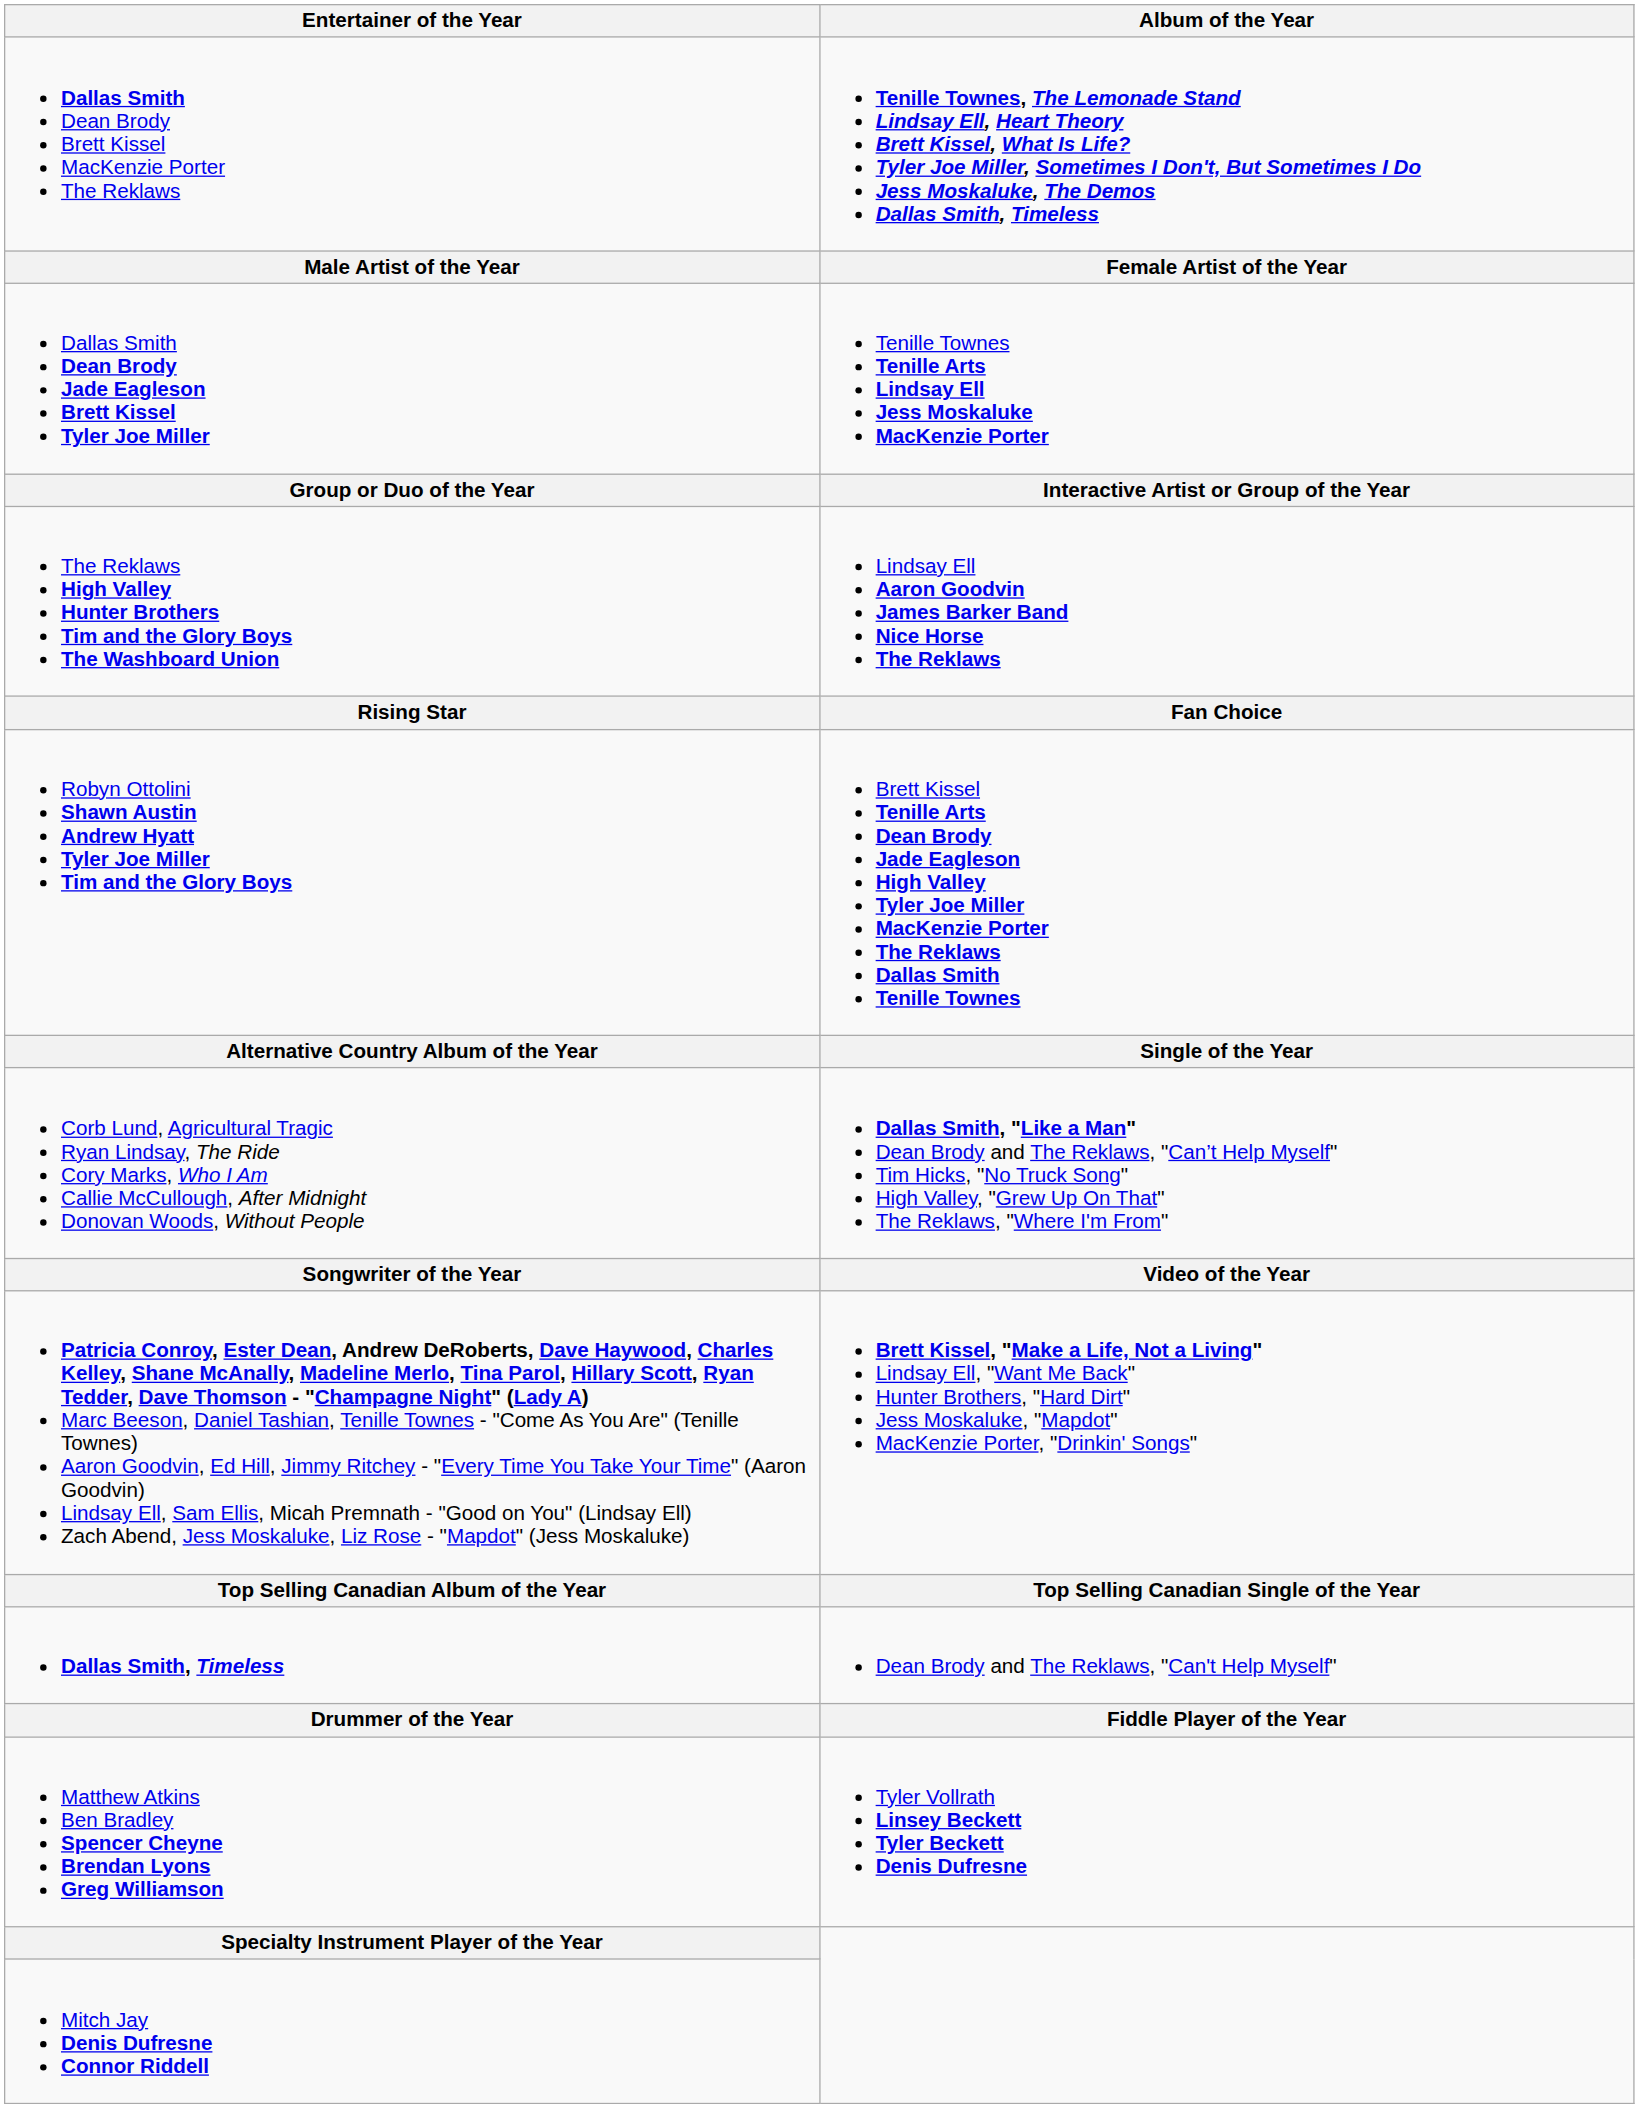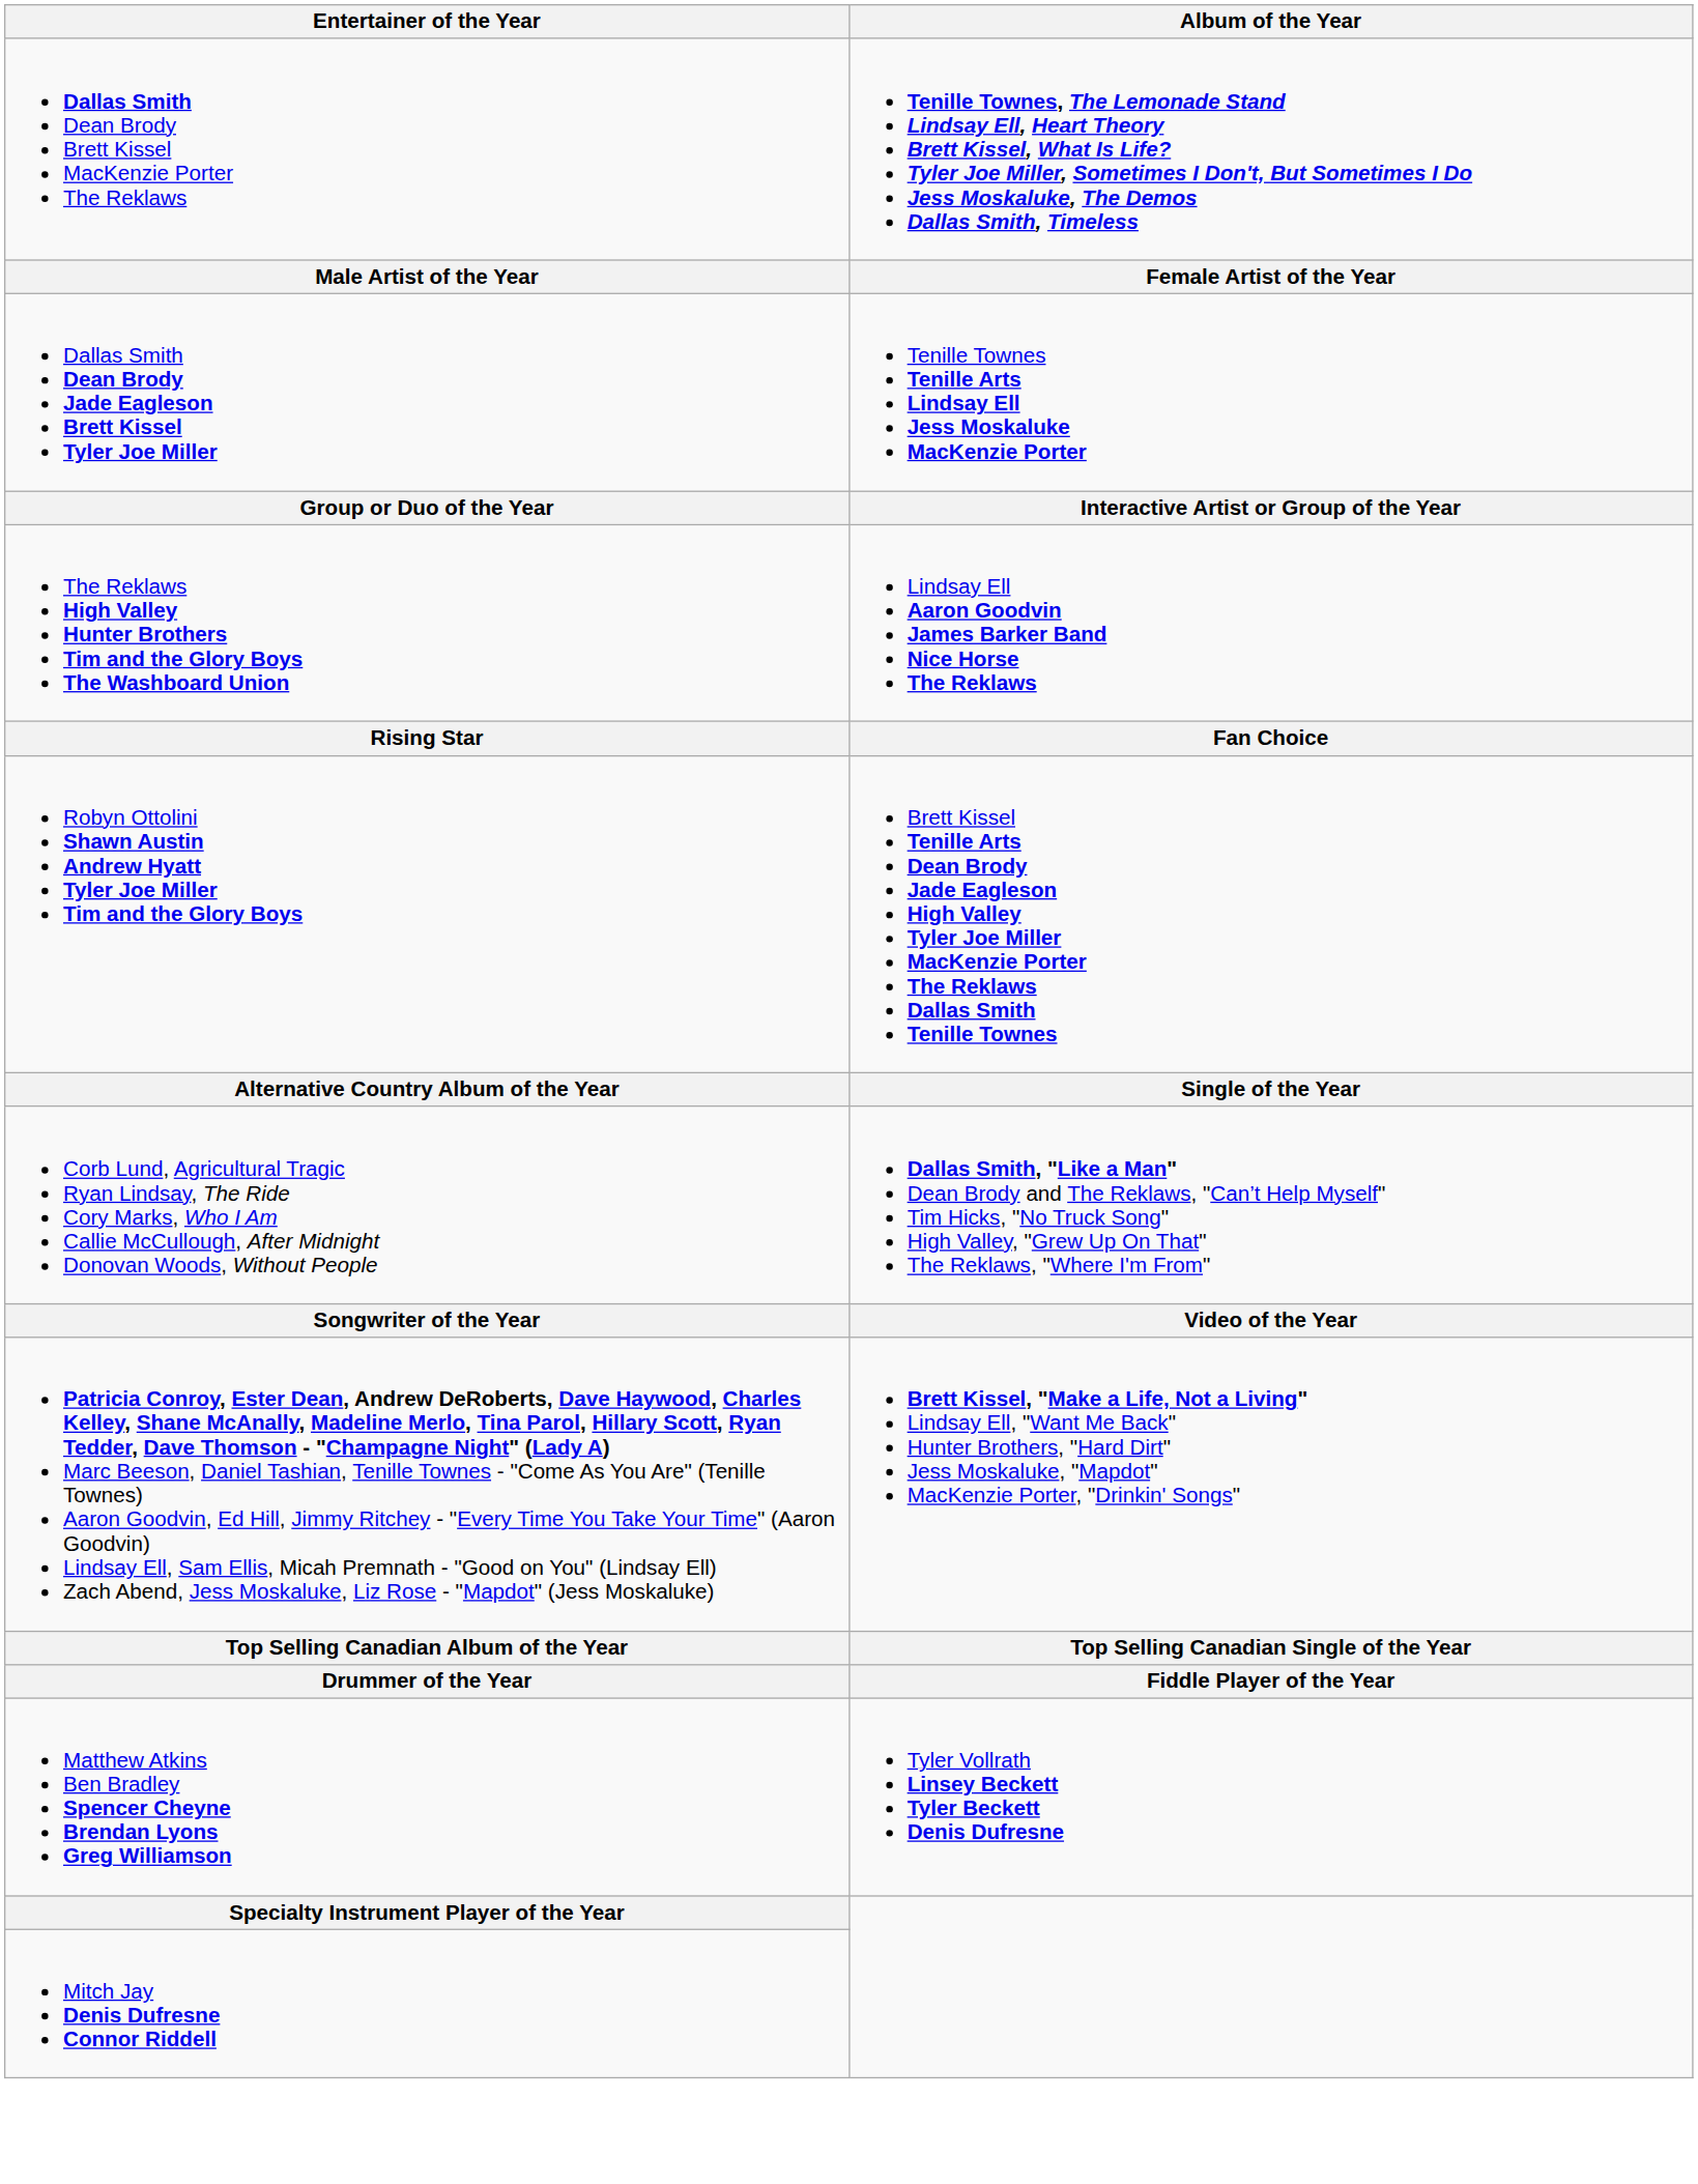 <table class="wikitable" style="width:100%">
 <tr>
 <th style="width:50%">Entertainer of the Year</th>
 <th style="width:50%">Album of the Year</th>
 </tr>
 <tr>
 <td valign="top"><br><ul><li> <strong><a href='#'>Dallas Smith</a></strong></li><li><a href='#'>Dean Brody</a></li><li><a href='#'>Brett Kissel</a></li><li><a href='#'>MacKenzie Porter</a></li><li><a href='#'>The Reklaws</a></li></ul></td>
 <td valign="top"><br><ul><li> <strong><a href='#'>Tenille Townes</a>, <em><a href='#'>The Lemonade Stand</a><strong><em></li><li><a href='#'>Lindsay Ell</a>, </em><a href='#'>Heart Theory</a><em></li><li><a href='#'>Brett Kissel</a>, </em><a href='#'>What Is Life?</a><em></li><li><a href='#'>Tyler Joe Miller</a>, </em><a href='#'>Sometimes I Don't, But Sometimes I Do</a><em></li><li><a href='#'>Jess Moskaluke</a>, </em><a href='#'>The Demos</a><em></li><li><a href='#'>Dallas Smith</a>, </em><a href='#'>Timeless</a><em></li></ul></td>
 </tr>
 <tr>
 <th style="width:50%">Male Artist of the Year</th>
 <th style="width:50%">Female Artist of the Year</th>
 </tr>
 <tr>
 <td valign="top"><br><ul><li> </strong><a href='#'>Dallas Smith</a><strong></li><li><a href='#'>Dean Brody</a></li><li><a href='#'>Jade Eagleson</a></li><li><a href='#'>Brett Kissel</a></li><li><a href='#'>Tyler Joe Miller</a></li></ul></td>
 <td valign="top"><br><ul><li> </strong><a href='#'>Tenille Townes</a><strong></li><li><a href='#'>Tenille Arts</a></li><li><a href='#'>Lindsay Ell</a></li><li><a href='#'>Jess Moskaluke</a></li><li><a href='#'>MacKenzie Porter</a></li></ul></td>
 </tr>
 <tr>
 <th style="width:50%">Group or Duo of the Year</th>
 <th style="width:50%">Interactive Artist or Group of the Year</th>
 </tr>
 <tr>
 <td valign="top"><br><ul><li> </strong><a href='#'>The Reklaws</a><strong></li><li><a href='#'>High Valley</a></li><li><a href='#'>Hunter Brothers</a></li><li><a href='#'>Tim and the Glory Boys</a></li><li><a href='#'>The Washboard Union</a></li></ul></td>
 <td valign="top"><br><ul><li> </strong><a href='#'>Lindsay Ell</a><strong></li><li><a href='#'>Aaron Goodvin</a></li><li><a href='#'>James Barker Band</a></li><li><a href='#'>Nice Horse</a></li><li><a href='#'>The Reklaws</a></li></ul></td>
 </tr>
 <tr>
 <th style="width:50%">Rising Star</th>
 <th style="width:50%">Fan Choice</th>
 </tr>
 <tr>
 <td valign="top"><br><ul><li> </strong><a href='#'>Robyn Ottolini</a><strong></li><li><a href='#'>Shawn Austin</a></li><li><a href='#'>Andrew Hyatt</a></li><li><a href='#'>Tyler Joe Miller</a></li><li><a href='#'>Tim and the Glory Boys</a></li></ul></td>
 <td valign="top"><br><ul><li> </strong><a href='#'>Brett Kissel</a><strong></li><li><a href='#'>Tenille Arts</a></li><li><a href='#'>Dean Brody</a></li><li><a href='#'>Jade Eagleson</a></li><li><a href='#'>High Valley</a></li><li><a href='#'>Tyler Joe Miller</a></li><li><a href='#'>MacKenzie Porter</a></li><li><a href='#'>The Reklaws</a></li><li><a href='#'>Dallas Smith</a></li><li><a href='#'>Tenille Townes</a></li></ul></td>
 </tr>
 <tr>
 <th style="width:50%">Alternative Country Album of the Year</th>
 <th style="width:50%">Single of the Year</th>
 </tr>
 <tr>
 <td valign="top"><br><ul><li> </strong><a href='#'>Corb Lund</a>, </em><a href='#'>Agricultural Tragic</a></em></strong></li><li><a href='#'>Ryan Lindsay</a>, <em>The Ride</em></li><li><a href='#'>Cory Marks</a>, <em><a href='#'>Who I Am</a></em></li><li><a href='#'>Callie McCullough</a>, <em>After Midnight</em></li><li><a href='#'>Donovan Woods</a>, <em>Without People</em></li></ul></td>
 <td valign="top"><br><ul><li> <strong><a href='#'>Dallas Smith</a>, "<a href='#'>Like a Man</a>"</strong></li><li><a href='#'>Dean Brody</a> and <a href='#'>The Reklaws</a>, "<a href='#'>Can’t Help Myself</a>"</li><li><a href='#'>Tim Hicks</a>, "<a href='#'>No Truck Song</a>"</li><li><a href='#'>High Valley</a>, "<a href='#'>Grew Up On That</a>"</li><li><a href='#'>The Reklaws</a>, "<a href='#'>Where I'm From</a>"</li></ul></td>
 </tr>
 <tr>
 <th style="width:50%">Songwriter of the Year</th>
 <th style="width:50%">Video of the Year</th>
 </tr>
 <tr>
 <td valign="top"><br><ul><li> <strong><a href='#'>Patricia Conroy</a>, <a href='#'>Ester Dean</a>, Andrew DeRoberts, <a href='#'>Dave Haywood</a>, <a href='#'>Charles Kelley</a>, <a href='#'>Shane McAnally</a>, <a href='#'>Madeline Merlo</a>, <a href='#'>Tina Parol</a>, <a href='#'>Hillary Scott</a>, <a href='#'>Ryan Tedder</a>, <a href='#'>Dave Thomson</a> - "<a href='#'>Champagne Night</a>" (<a href='#'>Lady A</a>)</strong></li><li><a href='#'>Marc Beeson</a>, <a href='#'>Daniel Tashian</a>, <a href='#'>Tenille Townes</a> - "Come As You Are" (Tenille Townes)</li><li><a href='#'>Aaron Goodvin</a>, <a href='#'>Ed Hill</a>, <a href='#'>Jimmy Ritchey</a> - "<a href='#'>Every Time You Take Your Time</a>" (Aaron Goodvin)</li><li><a href='#'>Lindsay Ell</a>, <a href='#'>Sam Ellis</a>, Micah Premnath - "Good on You" (Lindsay Ell)</li><li>Zach Abend, <a href='#'>Jess Moskaluke</a>, <a href='#'>Liz Rose</a> - "<a href='#'>Mapdot</a>" (Jess Moskaluke)</li></ul></td>
 <td valign="top"><br><ul><li> <strong><a href='#'>Brett Kissel</a>, "<a href='#'>Make a Life, Not a Living</a>"</strong></li><li><a href='#'>Lindsay Ell</a>, "<a href='#'>Want Me Back</a>"</li><li><a href='#'>Hunter Brothers</a>, "<a href='#'>Hard Dirt</a>"</li><li><a href='#'>Jess Moskaluke</a>, "<a href='#'>Mapdot</a>"</li><li><a href='#'>MacKenzie Porter</a>, "<a href='#'>Drinkin' Songs</a>"</li></ul></td>
 </tr>
 <tr>
 <th style="width:50%">Top Selling Canadian Album of the Year</th>
 <th style="width:50%">Top Selling Canadian Single of the Year</th>
 </tr>
 <tr>
-<td valign="top"><br><ul><li> <strong><a href='#'>Dallas Smith</a>, <em><a href='#'>Timeless</a><strong><em></li></ul></td>
-<td valign="top"><br><ul><li> </strong><a href='#'>Dean Brody</a> and <a href='#'>The Reklaws</a>, "<a href='#'>Can't Help Myself</a>"<strong></li></ul></td>
-</tr>
-<tr>
 <th style="width:50%">Drummer of the Year</th>
 <th style="width:50%">Fiddle Player of the Year</th>
 </tr>
 <tr>
 <td valign="top"><br><ul><li> </strong><a href='#'>Matthew Atkins</a><strong></li><li> </strong><a href='#'>Ben Bradley</a><strong></li><li><a href='#'>Spencer Cheyne</a></li><li><a href='#'>Brendan Lyons</a></li><li><a href='#'>Greg Williamson</a></li></ul></td>
 <td valign="top"><br><ul><li> </strong><a href='#'>Tyler Vollrath</a><strong></li><li><a href='#'>Linsey Beckett</a></li><li><a href='#'>Tyler Beckett</a></li><li><a href='#'>Denis Dufresne</a></li></ul></td>
 </tr>
 <tr>
 <th style="width:50%">Specialty Instrument Player of the Year</th>
 </tr>
 <tr>
 <td valign="top"><br><ul><li> </strong><a href='#'>Mitch Jay</a><strong></li><li><a href='#'>Denis Dufresne</a></li><li><a href='#'>Connor Riddell</a></li></ul></td>
 </tr>
 </table>
